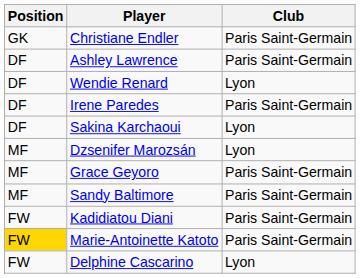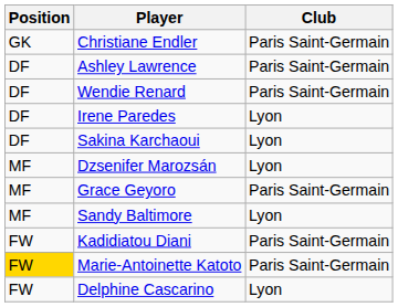 <table class="wikitable" style="font-size:95%">
 <tr>
 <th>Position</th>
 <th>Player</th>
 <th>Club</th>
 </tr>
 <tr>
 <td>GK</td>
 <td> <a href='#'>Christiane Endler</a></td>
 <td>Paris Saint-Germain</td>
 </tr>
 <tr>
 <td>DF</td>
 <td> <a href='#'>Ashley Lawrence</a></td>
 <td>Paris Saint-Germain</td>
 </tr>
 <tr>
 <td>DF</td>
 <td> <a href='#'>Wendie Renard</a></td>
-<td>Lyon</td>
+<td>Paris Saint-Germain</td>
 </tr>
 <tr>
 <td>DF</td>
 <td> <a href='#'>Irene Paredes</a></td>
-<td>Paris Saint-Germain</td>
+<td>Lyon</td>
 </tr>
 <tr>
 <td>DF</td>
 <td> <a href='#'>Sakina Karchaoui</a></td>
 <td>Lyon</td>
 </tr>
 <tr>
 <td>MF</td>
 <td> <a href='#'>Dzsenifer Marozsán</a></td>
 <td>Lyon</td>
 </tr>
 <tr>
 <td>MF</td>
 <td> <a href='#'>Grace Geyoro</a></td>
 <td>Paris Saint-Germain</td>
 </tr>
 <tr>
 <td>MF</td>
 <td> <a href='#'>Sandy Baltimore</a></td>
-<td>Paris Saint-Germain</td>
+<td>Lyon</td>
 </tr>
 <tr>
 <td>FW</td>
 <td> <a href='#'>Kadidiatou Diani</a></td>
 <td>Paris Saint-Germain</td>
 </tr>
 <tr>
 <td style="background: gold;">FW</td>
 <td> <a href='#'>Marie-Antoinette Katoto</a></td>
 <td>Paris Saint-Germain</td>
 </tr>
 <tr>
 <td>FW</td>
 <td> <a href='#'>Delphine Cascarino</a></td>
 <td>Lyon</td>
 </tr>
 </table>
